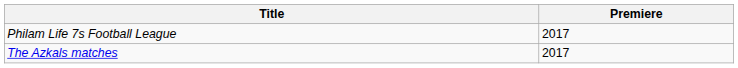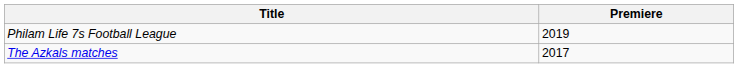 <table class="wikitable sortable" width="75%">
 <tr>
 <th style="width:55%;">Title</th>
 <th style="width:20%;">Premiere</th>
 </tr>
 <tr>
 <td><em>Philam Life 7s Football League</em></td>
-<td>2017</td>
+<td>2019</td>
 </tr>
 <tr>
 <td><em><a href='#'>The Azkals matches</a></em></td>
 <td>2017</td>
 </tr>
 </table>
